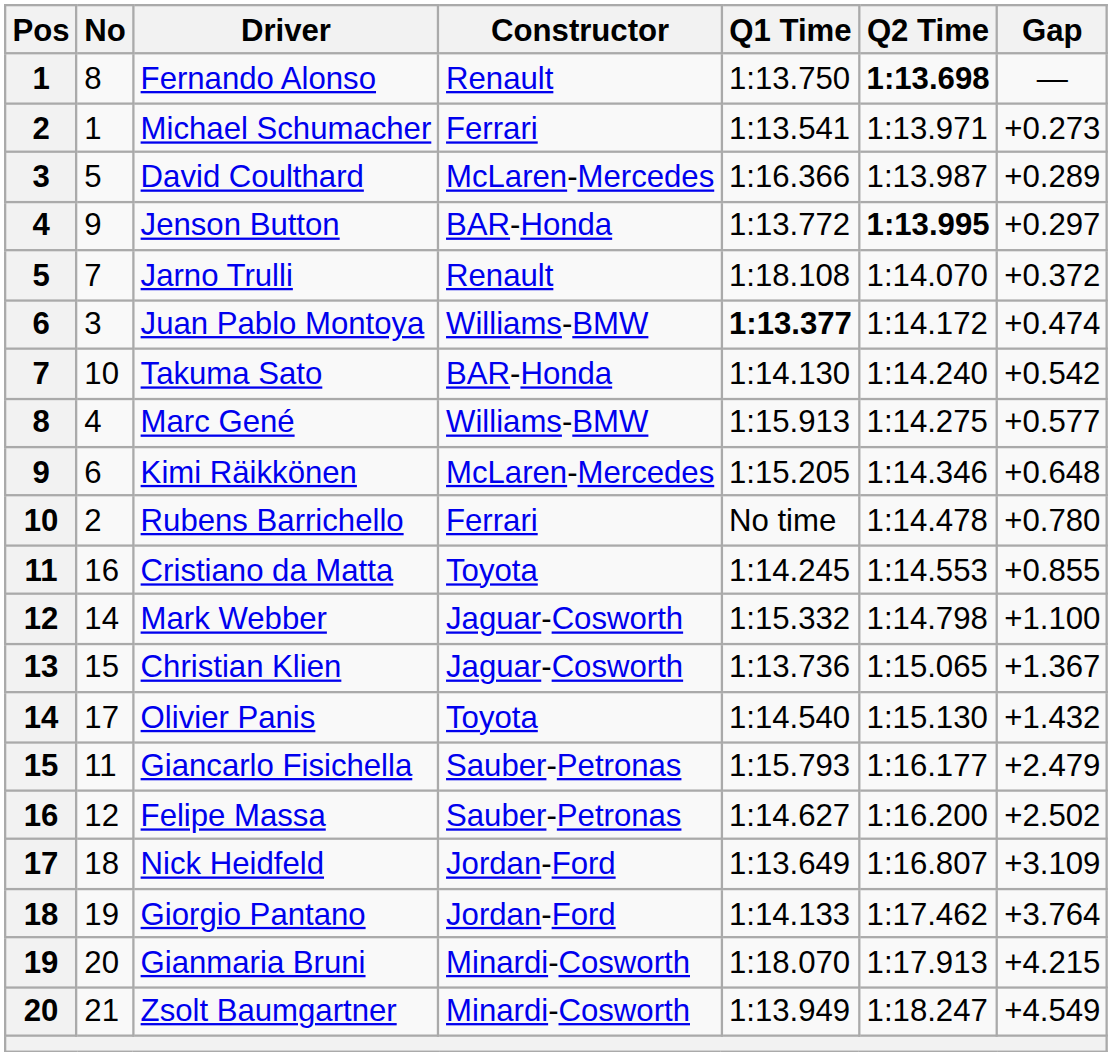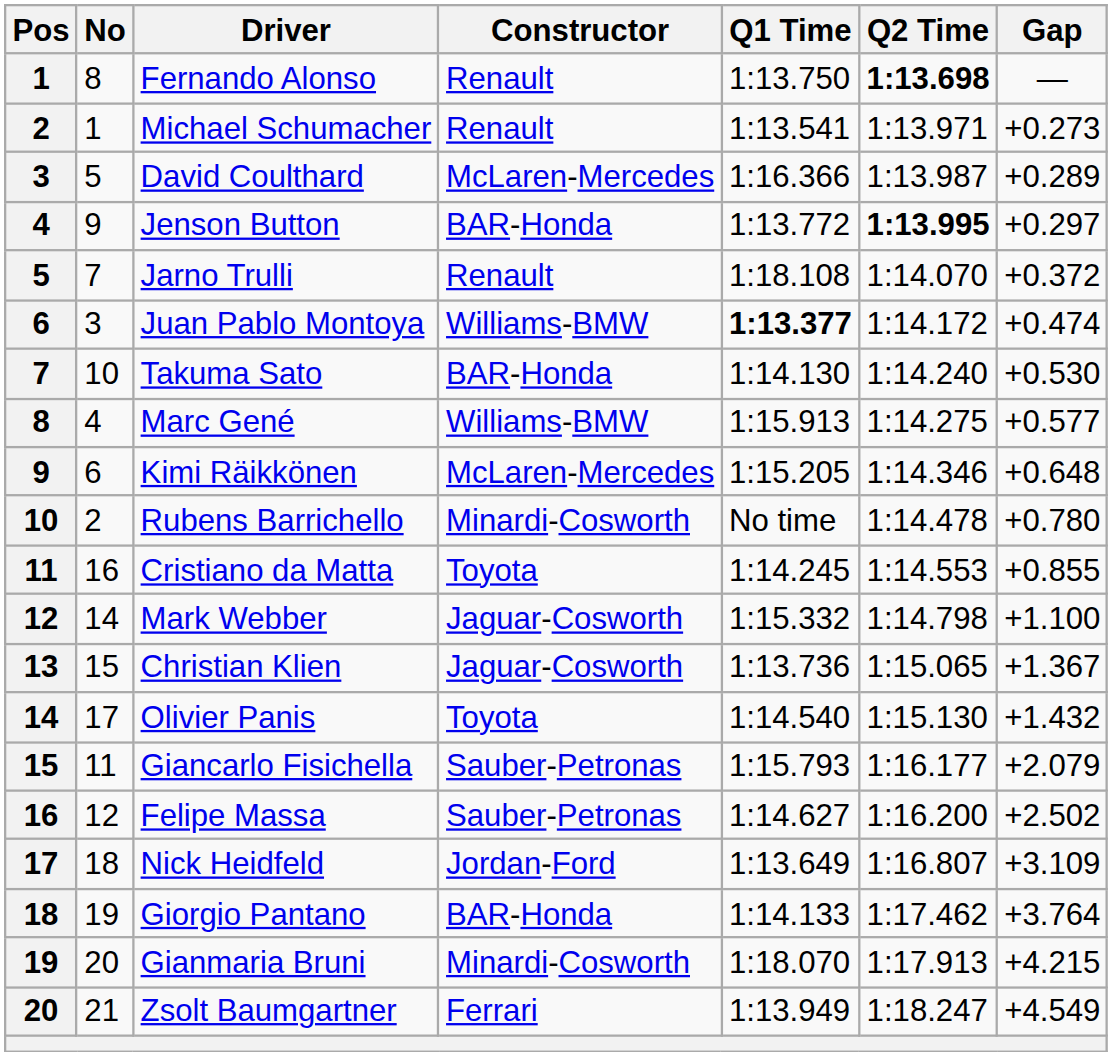 <table class="wikitable sortable" style="font-size: 85%;">
 <tr>
 <th>Pos</th>
 <th>No</th>
 <th>Driver</th>
 <th>Constructor</th>
 <th>Q1 Time</th>
 <th>Q2 Time</th>
 <th>Gap</th>
 </tr>
 <tr>
 <th>1</th>
 <td>8</td>
 <td> <a href='#'>Fernando Alonso</a></td>
 <td><a href='#'>Renault</a></td>
 <td>1:13.750</td>
 <td><strong>1:13.698</strong></td>
 <td align="center">—</td>
 </tr>
 <tr>
 <th>2</th>
 <td>1</td>
 <td> <a href='#'>Michael Schumacher</a></td>
-<td><a href='#'>Ferrari</a></td>
+<td><a href='#'>Renault</a></td>
 <td>1:13.541</td>
 <td>1:13.971</td>
 <td>+0.273</td>
 </tr>
 <tr>
 <th>3</th>
 <td>5</td>
 <td> <a href='#'>David Coulthard</a></td>
 <td><a href='#'>McLaren</a>-<a href='#'>Mercedes</a></td>
 <td>1:16.366</td>
 <td>1:13.987</td>
 <td>+0.289</td>
 </tr>
 <tr>
 <th>4</th>
 <td>9</td>
 <td> <a href='#'>Jenson Button</a></td>
 <td><a href='#'>BAR</a>-<a href='#'>Honda</a></td>
 <td>1:13.772</td>
 <td><strong>1:13.995</strong></td>
 <td>+0.297</td>
 </tr>
 <tr>
 <th>5</th>
 <td>7</td>
 <td> <a href='#'>Jarno Trulli</a></td>
 <td><a href='#'>Renault</a></td>
 <td>1:18.108</td>
 <td>1:14.070</td>
 <td>+0.372</td>
 </tr>
 <tr>
 <th>6</th>
 <td>3</td>
 <td> <a href='#'>Juan Pablo Montoya</a></td>
 <td><a href='#'>Williams</a>-<a href='#'>BMW</a></td>
 <td><strong>1:13.377</strong></td>
 <td>1:14.172</td>
 <td>+0.474</td>
 </tr>
 <tr>
 <th>7</th>
 <td>10</td>
 <td> <a href='#'>Takuma Sato</a></td>
 <td><a href='#'>BAR</a>-<a href='#'>Honda</a></td>
 <td>1:14.130</td>
 <td>1:14.240</td>
-<td>+0.542</td>
+<td>+0.530</td>
 </tr>
 <tr>
 <th>8</th>
 <td>4</td>
 <td> <a href='#'>Marc Gené</a></td>
 <td><a href='#'>Williams</a>-<a href='#'>BMW</a></td>
 <td>1:15.913</td>
 <td>1:14.275</td>
 <td>+0.577</td>
 </tr>
 <tr>
 <th>9</th>
 <td>6</td>
 <td> <a href='#'>Kimi Räikkönen</a></td>
 <td><a href='#'>McLaren</a>-<a href='#'>Mercedes</a></td>
 <td>1:15.205</td>
 <td>1:14.346</td>
 <td>+0.648</td>
 </tr>
 <tr>
 <th>10</th>
 <td>2</td>
 <td> <a href='#'>Rubens Barrichello</a></td>
-<td><a href='#'>Ferrari</a></td>
+<td><a href='#'>Minardi</a>-<a href='#'>Cosworth</a></td>
 <td>No time</td>
 <td>1:14.478</td>
 <td>+0.780</td>
 </tr>
 <tr>
 <th>11</th>
 <td>16</td>
 <td> <a href='#'>Cristiano da Matta</a></td>
 <td><a href='#'>Toyota</a></td>
 <td>1:14.245</td>
 <td>1:14.553</td>
 <td>+0.855</td>
 </tr>
 <tr>
 <th>12</th>
 <td>14</td>
 <td> <a href='#'>Mark Webber</a></td>
 <td><a href='#'>Jaguar</a>-<a href='#'>Cosworth</a></td>
 <td>1:15.332</td>
 <td>1:14.798</td>
 <td>+1.100</td>
 </tr>
 <tr>
 <th>13</th>
 <td>15</td>
 <td> <a href='#'>Christian Klien</a></td>
 <td><a href='#'>Jaguar</a>-<a href='#'>Cosworth</a></td>
 <td>1:13.736</td>
 <td>1:15.065</td>
 <td>+1.367</td>
 </tr>
 <tr>
 <th>14</th>
 <td>17</td>
 <td> <a href='#'>Olivier Panis</a></td>
 <td><a href='#'>Toyota</a></td>
 <td>1:14.540</td>
 <td>1:15.130</td>
 <td>+1.432</td>
 </tr>
 <tr>
 <th>15</th>
 <td>11</td>
 <td> <a href='#'>Giancarlo Fisichella</a></td>
 <td><a href='#'>Sauber</a>-<a href='#'>Petronas</a></td>
 <td>1:15.793</td>
 <td>1:16.177</td>
-<td>+2.479</td>
+<td>+2.079</td>
 </tr>
 <tr>
 <th>16</th>
 <td>12</td>
 <td> <a href='#'>Felipe Massa</a></td>
 <td><a href='#'>Sauber</a>-<a href='#'>Petronas</a></td>
 <td>1:14.627</td>
 <td>1:16.200</td>
 <td>+2.502</td>
 </tr>
 <tr>
 <th>17</th>
 <td>18</td>
 <td> <a href='#'>Nick Heidfeld</a></td>
 <td><a href='#'>Jordan</a>-<a href='#'>Ford</a></td>
 <td>1:13.649</td>
 <td>1:16.807</td>
 <td>+3.109</td>
 </tr>
 <tr>
 <th>18</th>
 <td>19</td>
 <td> <a href='#'>Giorgio Pantano</a></td>
-<td><a href='#'>Jordan</a>-<a href='#'>Ford</a></td>
+<td><a href='#'>BAR</a>-<a href='#'>Honda</a></td>
 <td>1:14.133</td>
 <td>1:17.462</td>
 <td>+3.764</td>
 </tr>
 <tr>
 <th>19</th>
 <td>20</td>
 <td> <a href='#'>Gianmaria Bruni</a></td>
 <td><a href='#'>Minardi</a>-<a href='#'>Cosworth</a></td>
 <td>1:18.070</td>
 <td>1:17.913</td>
 <td>+4.215</td>
 </tr>
 <tr>
 <th>20</th>
 <td>21</td>
 <td> <a href='#'>Zsolt Baumgartner</a></td>
-<td><a href='#'>Minardi</a>-<a href='#'>Cosworth</a></td>
+<td><a href='#'>Ferrari</a></td>
 <td>1:13.949</td>
 <td>1:18.247</td>
 <td>+4.549</td>
 </tr>
 <tr>
 <th colspan="7"></th>
 </tr>
 </table>
